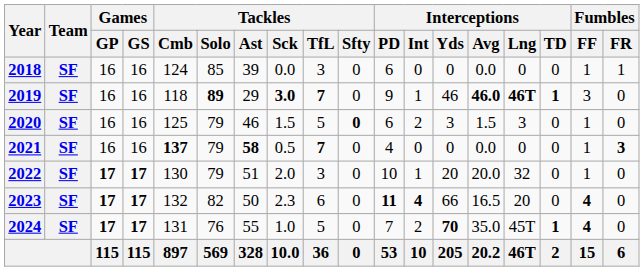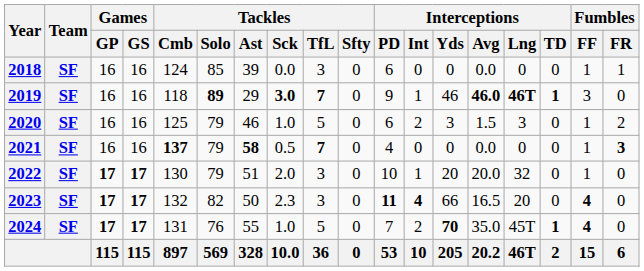 <table class="wikitable" style="text-align:center;">
 <tr>
 <th rowspan="2">Year</th>
 <th rowspan="2">Team</th>
 <th colspan="2">Games</th>
 <th colspan="6">Tackles</th>
 <th colspan="6">Interceptions</th>
 <th colspan="2">Fumbles</th>
 </tr>
 <tr>
 <th>GP</th>
 <th>GS</th>
 <th>Cmb</th>
 <th>Solo</th>
 <th>Ast</th>
 <th>Sck</th>
 <th>TfL</th>
 <th>Sfty</th>
 <th>PD</th>
 <th>Int</th>
 <th>Yds</th>
 <th>Avg</th>
 <th>Lng</th>
 <th>TD</th>
 <th>FF</th>
 <th>FR</th>
 </tr>
 <tr>
 <th><a href='#'>2018</a></th>
 <th><a href='#'>SF</a></th>
 <td>16</td>
 <td>16</td>
 <td>124</td>
 <td>85</td>
 <td>39</td>
 <td>0.0</td>
 <td>3</td>
 <td>0</td>
 <td>6</td>
 <td>0</td>
 <td>0</td>
 <td>0.0</td>
 <td>0</td>
 <td>0</td>
 <td>1</td>
 <td>1</td>
 </tr>
 <tr>
 <th><a href='#'>2019</a></th>
 <th><a href='#'>SF</a></th>
 <td>16</td>
 <td>16</td>
 <td>118</td>
 <td><strong>89</strong></td>
 <td>29</td>
 <td><strong>3.0</strong></td>
 <td><strong>7</strong></td>
 <td>0</td>
 <td>9</td>
 <td>1</td>
 <td>46</td>
 <td><strong>46.0</strong></td>
 <td><strong>46T</strong></td>
 <td><strong>1</strong></td>
 <td>3</td>
 <td>0</td>
 </tr>
 <tr>
 <th><a href='#'>2020</a></th>
 <th><a href='#'>SF</a></th>
 <td>16</td>
 <td>16</td>
 <td>125</td>
 <td>79</td>
 <td>46</td>
-<td>1.5</td>
+<td>1.0</td>
 <td>5</td>
-<td><strong>0</strong></td>
+<td>0</td>
 <td>6</td>
 <td>2</td>
 <td>3</td>
 <td>1.5</td>
 <td>3</td>
 <td>0</td>
 <td>1</td>
-<td>0</td>
+<td>2</td>
 </tr>
 <tr>
 <th><a href='#'>2021</a></th>
 <th><a href='#'>SF</a></th>
 <td>16</td>
 <td>16</td>
 <td><strong>137</strong></td>
 <td>79</td>
 <td><strong>58</strong></td>
 <td>0.5</td>
 <td><strong>7</strong></td>
 <td>0</td>
 <td>4</td>
 <td>0</td>
 <td>0</td>
 <td>0.0</td>
 <td>0</td>
 <td>0</td>
 <td>1</td>
 <td><strong>3</strong></td>
 </tr>
 <tr>
 <th><a href='#'>2022</a></th>
 <th><a href='#'>SF</a></th>
 <td><strong>17</strong></td>
 <td><strong>17</strong></td>
 <td>130</td>
 <td>79</td>
 <td>51</td>
 <td>2.0</td>
 <td>3</td>
 <td>0</td>
 <td>10</td>
 <td>1</td>
 <td>20</td>
 <td>20.0</td>
 <td>32</td>
 <td>0</td>
 <td>1</td>
 <td>0</td>
 </tr>
 <tr>
 <th><a href='#'>2023</a></th>
 <th><a href='#'>SF</a></th>
 <td><strong>17</strong></td>
 <td><strong>17</strong></td>
 <td>132</td>
 <td>82</td>
 <td>50</td>
 <td>2.3</td>
-<td>6</td>
+<td>3</td>
 <td>0</td>
 <td><strong>11</strong></td>
 <td><strong>4</strong></td>
 <td>66</td>
 <td>16.5</td>
 <td>20</td>
 <td>0</td>
 <td><strong>4</strong></td>
 <td>0</td>
 </tr>
 <tr>
 <th><a href='#'>2024</a></th>
 <th><a href='#'>SF</a></th>
 <td><strong>17</strong></td>
 <td><strong>17</strong></td>
 <td>131</td>
 <td>76</td>
 <td>55</td>
 <td>1.0</td>
 <td>5</td>
 <td>0</td>
 <td>7</td>
 <td>2</td>
 <td><strong>70</strong></td>
 <td>35.0</td>
 <td>45T</td>
 <td><strong>1</strong></td>
 <td><strong>4</strong></td>
 <td>0</td>
 </tr>
 <tr>
 <th colspan="2"></th>
 <th>115</th>
 <th>115</th>
 <th>897</th>
 <th>569</th>
 <th>328</th>
 <th>10.0</th>
 <th>36</th>
 <th>0</th>
 <th>53</th>
 <th>10</th>
 <th>205</th>
 <th>20.2</th>
 <th>46T</th>
 <th>2</th>
 <th>15</th>
 <th>6</th>
 </tr>
 </table>
